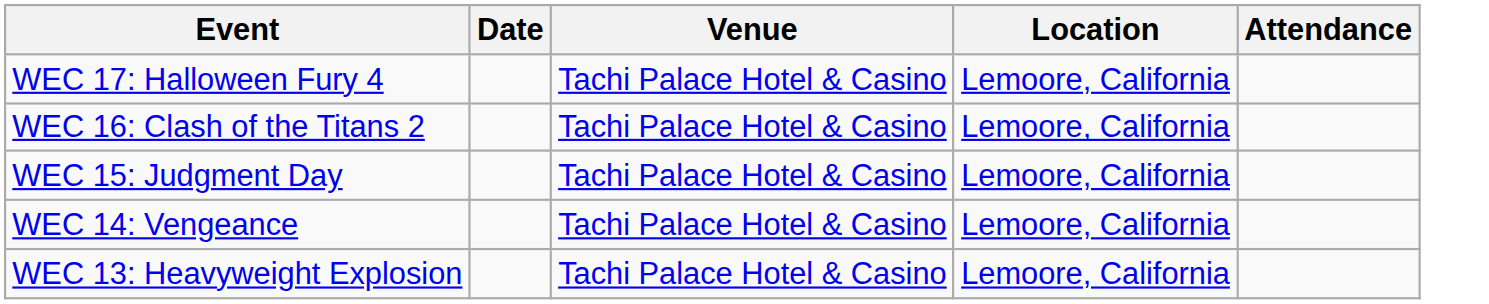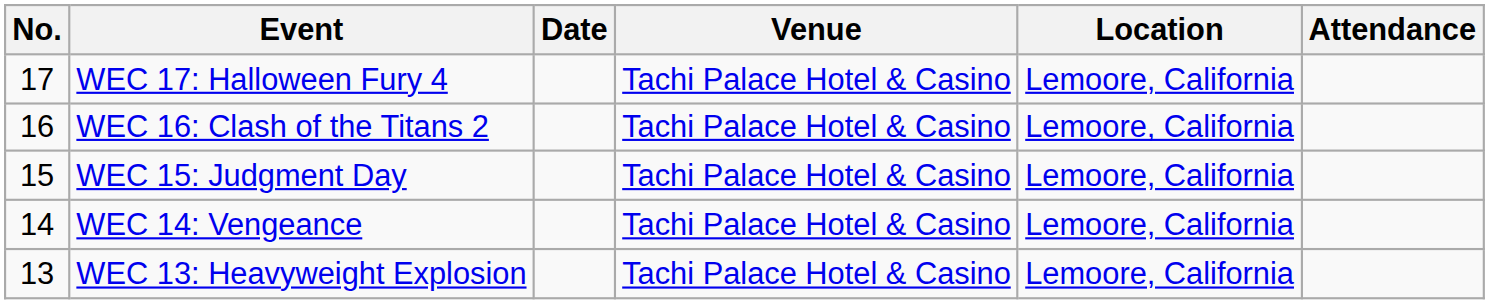 <table class="sortable wikitable succession-box" style="font-size:90%;">
 <tr>
+<th>No.</th>
 <th>Event</th>
 <th>Date</th>
 <th>Venue</th>
 <th>Location</th>
 <th>Attendance</th>
 </tr>
 <tr>
+<td align=center>17</td>
 <td><a href='#'> WEC 17: Halloween Fury 4</a></td>
 <td></td>
 <td><a href='#'>Tachi Palace Hotel & Casino</a></td>
 <td><a href='#'>Lemoore, California</a></td>
 <td></td>
 </tr>
 <tr>
+<td align=center>16</td>
 <td><a href='#'> WEC 16: Clash of the Titans 2</a></td>
 <td></td>
 <td><a href='#'>Tachi Palace Hotel & Casino</a></td>
 <td><a href='#'>Lemoore, California</a></td>
 <td></td>
 </tr>
 <tr>
+<td align=center>15</td>
 <td><a href='#'> WEC 15: Judgment Day</a></td>
 <td></td>
 <td><a href='#'>Tachi Palace Hotel & Casino</a></td>
 <td><a href='#'>Lemoore, California</a></td>
 <td></td>
 </tr>
 <tr>
+<td align=center>14</td>
 <td><a href='#'> WEC 14: Vengeance</a></td>
 <td></td>
 <td><a href='#'>Tachi Palace Hotel & Casino</a></td>
 <td><a href='#'>Lemoore, California</a></td>
 <td></td>
 </tr>
 <tr>
+<td align=center>13</td>
 <td><a href='#'> WEC 13: Heavyweight Explosion</a></td>
 <td></td>
 <td><a href='#'>Tachi Palace Hotel & Casino</a></td>
 <td><a href='#'>Lemoore, California</a></td>
 <td></td>
 </tr>
 </table>
